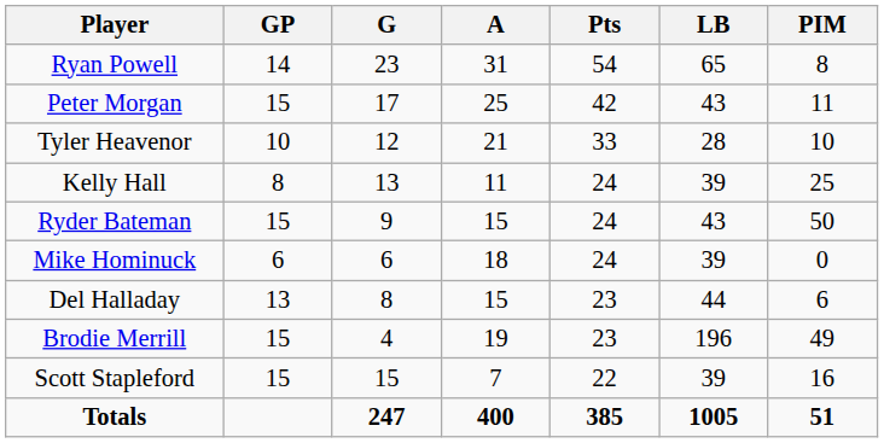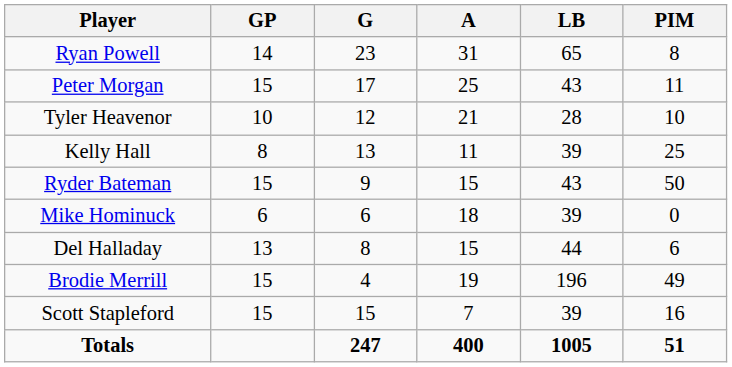 <table class="wikitable sortable">
 <tr align=center>
 <th width="20%">Player</th>
 <th width="10%">GP</th>
 <th width="10%">G</th>
 <th width="10%">A</th>
-<th width="10%">Pts</th>
 <th width="10%">LB</th>
 <th width="10%">PIM</th>
 </tr>
 <tr align=center>
 <td><a href='#'>Ryan Powell</a></td>
 <td>14</td>
 <td>23</td>
 <td>31</td>
-<td>54</td>
 <td>65</td>
 <td>8</td>
 </tr>
 <tr align=center>
 <td><a href='#'>Peter Morgan</a></td>
 <td>15</td>
 <td>17</td>
 <td>25</td>
-<td>42</td>
 <td>43</td>
 <td>11</td>
 </tr>
 <tr align=center>
 <td>Tyler Heavenor</td>
 <td>10</td>
 <td>12</td>
 <td>21</td>
-<td>33</td>
 <td>28</td>
 <td>10</td>
 </tr>
 <tr align=center>
 <td>Kelly Hall</td>
 <td>8</td>
 <td>13</td>
 <td>11</td>
-<td>24</td>
 <td>39</td>
 <td>25</td>
 </tr>
 <tr align=center>
 <td><a href='#'>Ryder Bateman</a></td>
 <td>15</td>
 <td>9</td>
 <td>15</td>
-<td>24</td>
 <td>43</td>
 <td>50</td>
 </tr>
 <tr align=center>
 <td><a href='#'>Mike Hominuck</a></td>
 <td>6</td>
 <td>6</td>
 <td>18</td>
-<td>24</td>
 <td>39</td>
 <td>0</td>
 </tr>
 <tr align=center>
 <td>Del Halladay</td>
 <td>13</td>
 <td>8</td>
 <td>15</td>
-<td>23</td>
 <td>44</td>
 <td>6</td>
 </tr>
 <tr align=center>
 <td><a href='#'>Brodie Merrill</a></td>
 <td>15</td>
 <td>4</td>
 <td>19</td>
-<td>23</td>
 <td>196</td>
 <td>49</td>
 </tr>
 <tr align=center>
 <td>Scott Stapleford</td>
 <td>15</td>
 <td>15</td>
 <td>7</td>
-<td>22</td>
 <td>39</td>
 <td>16</td>
 </tr>
 <tr align=center>
 <td><strong>Totals</strong></td>
 <td></td>
 <td><strong>247</strong></td>
 <td><strong>400</strong></td>
-<td><strong>385</strong></td>
 <td><strong>1005</strong></td>
 <td><strong>51</strong></td>
 </tr>
 </table>
